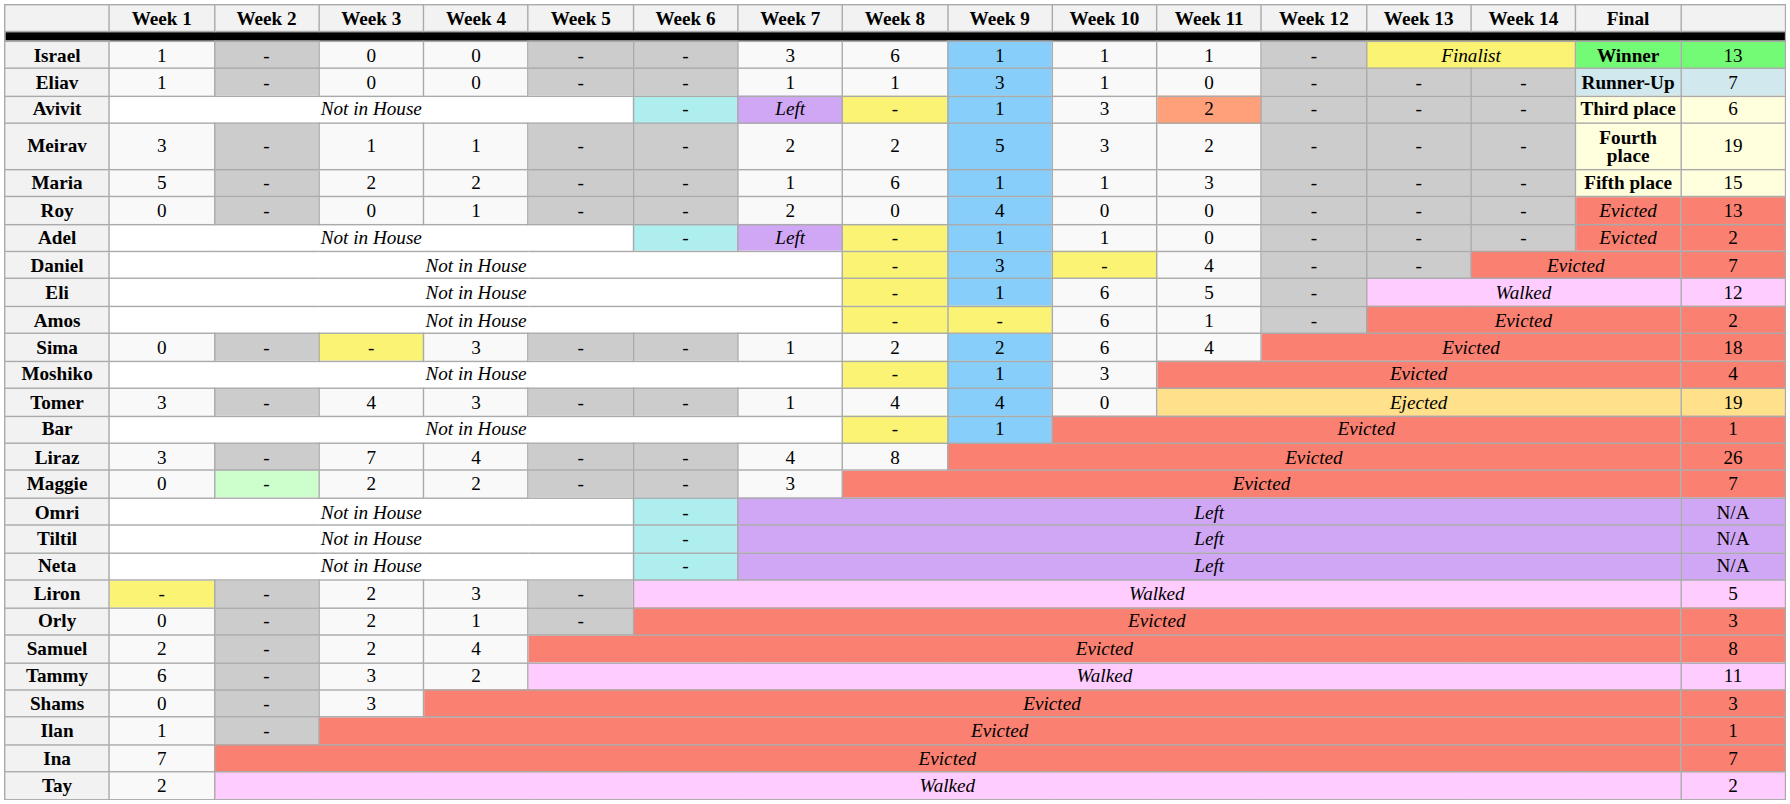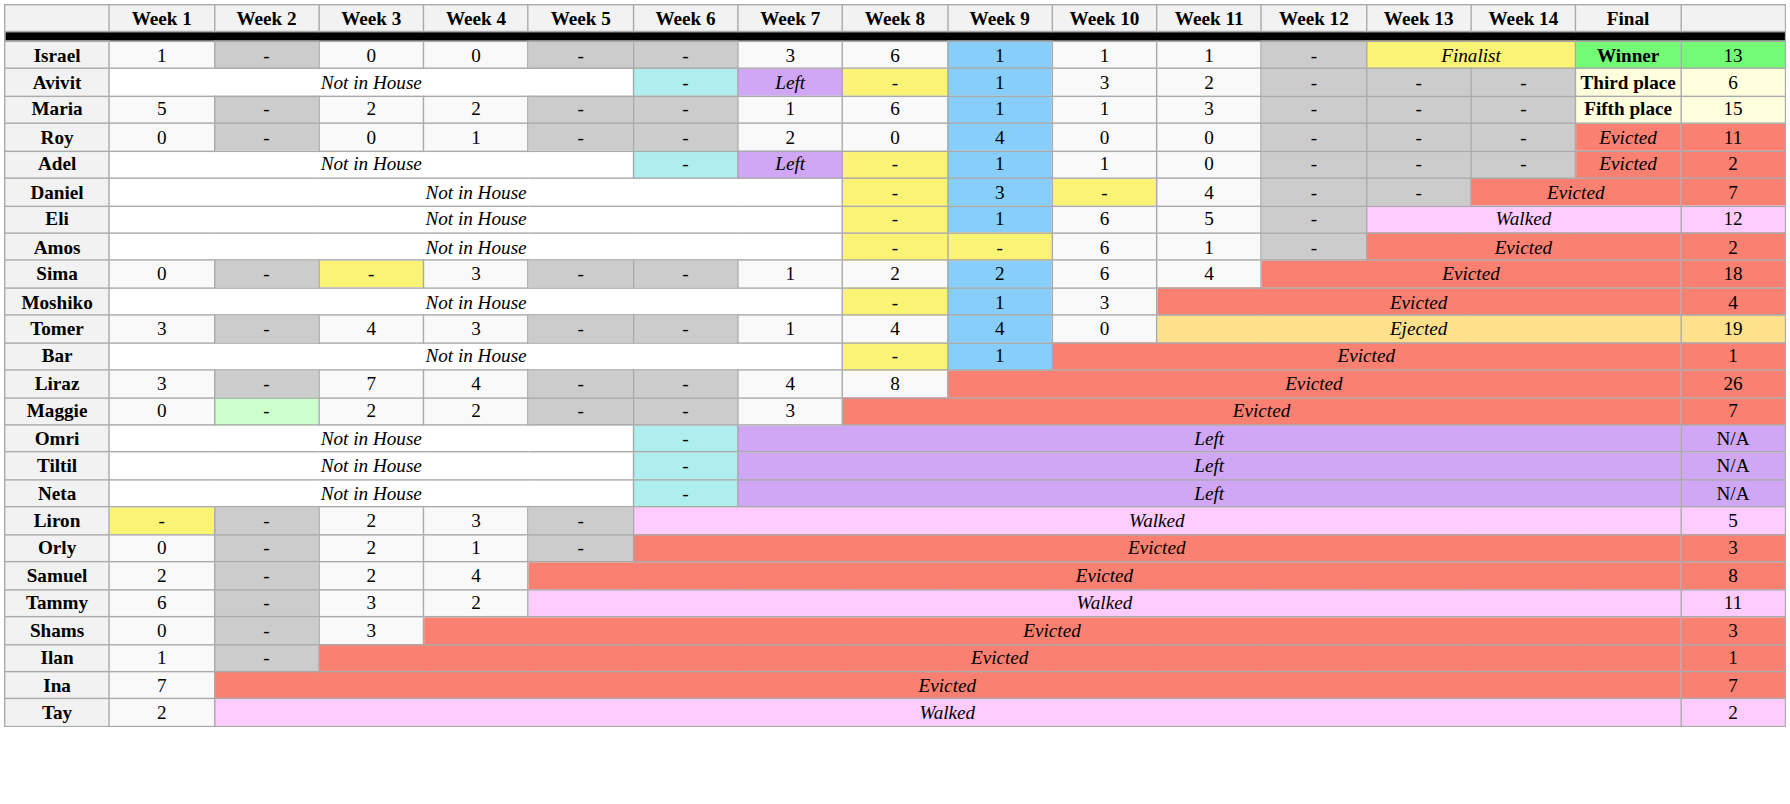 <table class="wikitable" style="text-align:center; width:100%; font-size:85%; line-height:13px">
 <tr>
 <th style="width: 5%;"></th>
 <th style="width: 5%;">Week 1</th>
 <th style="width: 5%;">Week 2</th>
 <th style="width: 5%;">Week 3</th>
 <th style="width: 5%;">Week 4</th>
 <th style="width: 5%;">Week 5</th>
 <th style="width: 5%;">Week 6</th>
 <th style="width: 5%;">Week 7</th>
 <th style="width: 5%;">Week 8</th>
 <th style="width: 5%;">Week 9</th>
 <th style="width: 5%;">Week 10</th>
 <th style="width: 5%;">Week 11</th>
 <th style="width: 5%;">Week 12</th>
 <th style="width: 5%;">Week 13</th>
 <th style="width: 5%;">Week 14</th>
 <th style="width: 5%;">Final</th>
 <th style="width: 5%;"></th>
 </tr>
 <tr>
 <th colspan="17" style="background-color: black;"></th>
 </tr>
 <tr>
 <th>Israel</th>
 <td>1</td>
 <td style="background-color: #ccc;">-</td>
 <td>0</td>
 <td>0</td>
 <td style="background-color: #ccc;">-</td>
 <td style="background-color: #ccc;">-</td>
 <td>3</td>
 <td>6</td>
 <td bgcolor="#87CEFA">1</td>
 <td>1</td>
 <td>1</td>
 <td style="background-color: #ccc;">-</td>
 <td bgcolor="FBF373" colspan="2"><em>Finalist</em></td>
 <td bgcolor="73FB76"><strong>Winner</strong></td>
 <td bgcolor="73FB76">13</td>
 </tr>
 <tr>
-<th>Eliav</th>
-<td>1</td>
-<td style="background-color: #ccc;">-</td>
-<td>0</td>
-<td>0</td>
-<td style="background-color: #ccc;">-</td>
-<td style="background-color: #ccc;">-</td>
-<td>1</td>
-<td>1</td>
-<td bgcolor="#87CEFA">3</td>
-<td>1</td>
-<td>0</td>
-<td style="background-color: #ccc;">-</td>
-<td style="background-color: #ccc;">-</td>
-<td style="background-color: #ccc;">-</td>
-<td bgcolor="D1E8EF"><strong>Runner-Up</strong></td>
-<td bgcolor="D1E8EF">7</td>
-</tr>
-<tr>
 <th>Avivit</th>
 <td colspan="5" style="background-color: white;"><em>Not in House</em></td>
 <td style="background-color: #AFEEEE;">-</td>
 <td style="background:#D0A7F4"><em>Left</em></td>
 <td bgcolor="FBF373">-</td>
 <td bgcolor="#87CEFA">1</td>
 <td>3</td>
-<td style="background: lightsalmon;">2</td>
+<td>2</td>
 <td style="background-color: #ccc;">-</td>
 <td style="background-color: #ccc;">-</td>
 <td style="background-color: #ccc;">-</td>
 <td bgcolor="FFFFDD"><strong>Third place</strong></td>
 <td bgcolor="FFFFDD">6</td>
-</tr>
-<tr>
-<th>Meirav</th>
-<td>3</td>
-<td style="background-color: #ccc;">-</td>
-<td>1</td>
-<td>1</td>
-<td style="background-color: #ccc;">-</td>
-<td style="background-color: #ccc;">-</td>
-<td>2</td>
-<td>2</td>
-<td bgcolor="#87CEFA">5</td>
-<td>3</td>
-<td>2</td>
-<td style="background-color: #ccc;">-</td>
-<td style="background-color: #ccc;">-</td>
-<td style="background-color: #ccc;">-</td>
-<td bgcolor="FFFFDD"><strong>Fourth place</strong></td>
-<td bgcolor="FFFFDD">19</td>
 </tr>
 <tr>
 <th>Maria</th>
 <td>5</td>
 <td style="background-color: #ccc;">-</td>
 <td>2</td>
 <td>2</td>
 <td style="background-color: #ccc;">-</td>
 <td style="background-color: #ccc;">-</td>
 <td>1</td>
 <td>6</td>
 <td bgcolor="#87CEFA">1</td>
 <td>1</td>
 <td>3</td>
 <td style="background-color: #ccc;">-</td>
 <td style="background-color: #ccc;">-</td>
 <td style="background-color: #ccc;">-</td>
 <td bgcolor="FFFFDD"><strong>Fifth place</strong></td>
 <td bgcolor="FFFFDD">15</td>
 </tr>
 <tr>
 <th>Roy</th>
 <td>0</td>
 <td style="background-color: #ccc;">-</td>
 <td>0</td>
 <td>1</td>
 <td style="background-color: #ccc;">-</td>
 <td style="background-color: #ccc;">-</td>
 <td>2</td>
 <td>0</td>
 <td bgcolor="#87CEFA">4</td>
 <td>0</td>
 <td>0</td>
 <td style="background-color: #ccc;">-</td>
 <td style="background-color: #ccc;">-</td>
 <td style="background-color: #ccc;">-</td>
 <td colspan="1" style="background:#fa8072"><em>Evicted</em></td>
-<td style="background:#fa8072">13</td>
+<td style="background:#fa8072">11</td>
 </tr>
 <tr>
 <th>Adel</th>
 <td colspan="5" style="background-color: white;"><em>Not in House</em></td>
 <td style="background-color: #AFEEEE;">-</td>
 <td style="background:#D0A7F4"><em>Left</em></td>
 <td bgcolor="FBF373">-</td>
 <td bgcolor="#87CEFA">1</td>
 <td>1</td>
 <td>0</td>
 <td style="background-color: #ccc;">-</td>
 <td style="background-color: #ccc;">-</td>
 <td style="background-color: #ccc;">-</td>
 <td colspan="1" style="background:#fa8072"><em>Evicted</em></td>
 <td style="background:#fa8072">2</td>
 </tr>
 <tr>
 <th>Daniel</th>
 <td colspan="7" style="background-color: white;"><em>Not in House</em></td>
 <td bgcolor="FBF373">-</td>
 <td bgcolor="#87CEFA">3</td>
 <td bgcolor="FBF373">-</td>
 <td>4</td>
 <td style="background-color: #ccc;">-</td>
 <td style="background-color: #ccc;">-</td>
 <td colspan="2" style="background:#fa8072"><em>Evicted</em></td>
 <td style="background:#fa8072">7</td>
 </tr>
 <tr>
 <th>Eli</th>
 <td colspan="7" style="background-color: white;"><em>Not in House</em></td>
 <td bgcolor="FBF373">-</td>
 <td bgcolor="#87CEFA">1</td>
 <td>6</td>
 <td>5</td>
 <td style="background-color: #ccc;">-</td>
 <td colspan="3" style="background:#ffccff"><em>Walked</em></td>
 <td style="background:#FFCCFF">12</td>
 </tr>
 <tr>
 <th>Amos</th>
 <td colspan="7" style="background-color: white;"><em>Not in House</em></td>
 <td bgcolor="FBF373">-</td>
 <td bgcolor="FBF373">-</td>
 <td>6</td>
 <td>1</td>
 <td style="background-color: #ccc;">-</td>
 <td colspan="3" style="background:#fa8072"><em>Evicted</em></td>
 <td style="background:#fa8072">2</td>
 </tr>
 <tr>
 <th>Sima</th>
 <td>0</td>
 <td style="background-color: #ccc;">-</td>
 <td bgcolor="FBF373">-</td>
 <td>3</td>
 <td style="background-color: #ccc;">-</td>
 <td style="background-color: #ccc;">-</td>
 <td>1</td>
 <td>2</td>
 <td bgcolor="#87CEFA">2</td>
 <td>6</td>
 <td>4</td>
 <td colspan="4" style="background:#fa8072"><em>Evicted</em></td>
 <td style="background:#fa8072">18</td>
 </tr>
 <tr>
 <th>Moshiko</th>
 <td colspan="7" style="background-color: white;"><em>Not in House</em></td>
 <td bgcolor="FBF373">-</td>
 <td bgcolor="#87CEFA">1</td>
 <td>3</td>
 <td colspan="5" style="background:#fa8072"><em>Evicted</em></td>
 <td style="background:#fa8072">4</td>
 </tr>
 <tr>
 <th>Tomer</th>
 <td>3</td>
 <td style="background-color: #ccc;">-</td>
 <td>4</td>
 <td>3</td>
 <td style="background-color: #ccc;">-</td>
 <td style="background-color: #ccc;">-</td>
 <td>1</td>
 <td>4</td>
 <td bgcolor="#87CEFA">4</td>
 <td>0</td>
 <td style="background:#FFE08B" colspan="5"><em>Ejected</em></td>
 <td style="background:#FFE08B">19</td>
 </tr>
 <tr>
 <th>Bar</th>
 <td colspan="7" style="background-color: white;"><em>Not in House</em></td>
 <td bgcolor="FBF373">-</td>
 <td bgcolor="#87CEFA">1</td>
 <td colspan="6" style="background:#fa8072"><em>Evicted</em></td>
 <td style="background:#fa8072">1</td>
 </tr>
 <tr>
 <th>Liraz</th>
 <td>3</td>
 <td style="background-color: #ccc;">-</td>
 <td>7</td>
 <td>4</td>
 <td style="background-color: #ccc;">-</td>
 <td style="background-color: #ccc;">-</td>
 <td>4</td>
 <td>8</td>
 <td colspan="7" style="background:#fa8072"><em>Evicted</em></td>
 <td style="background:#fa8072">26</td>
 </tr>
 <tr>
 <th>Maggie</th>
 <td>0</td>
 <td style="background-color: #cfc;">-</td>
 <td>2</td>
 <td>2</td>
 <td style="background-color: #ccc;">-</td>
 <td style="background-color: #ccc;">-</td>
 <td>3</td>
 <td colspan="8" style="background:#fa8072"><em>Evicted</em></td>
 <td style="background:#fa8072">7</td>
 </tr>
 <tr>
 <th>Omri</th>
 <td colspan="5" style="background-color: white;"><em>Not in House</em></td>
 <td style="background-color: #AFEEEE;">-</td>
 <td style="background:#D0A7F4" colspan="9"><em>Left</em></td>
 <td style="background:#D0A7F4">N/A</td>
 </tr>
 <tr>
 <th>Tiltil</th>
 <td colspan="5" style="background-color: white;"><em>Not in House</em></td>
 <td style="background-color: #AFEEEE;">-</td>
 <td style="background:#D0A7F4" colspan="9"><em>Left</em></td>
 <td style="background:#D0A7F4">N/A</td>
 </tr>
 <tr>
 <th>Neta</th>
 <td colspan="5" style="background-color: white;"><em>Not in House</em></td>
 <td style="background-color: #AFEEEE;">-</td>
 <td style="background:#D0A7F4" colspan="9"><em>Left</em></td>
 <td style="background:#D0A7F4">N/A</td>
 </tr>
 <tr>
 <th>Liron</th>
 <td bgcolor="FBF373">-</td>
 <td style="background-color: #ccc;">-</td>
 <td>2</td>
 <td>3</td>
 <td style="background-color: #ccc;">-</td>
 <td colspan="10" style="background:#ffccff"><em>Walked</em></td>
 <td style="background:#FFCCFF">5</td>
 </tr>
 <tr>
 <th>Orly</th>
 <td>0</td>
 <td style="background-color: #ccc;">-</td>
 <td>2</td>
 <td>1</td>
 <td style="background-color: #ccc;">-</td>
 <td colspan="10" style="background:#fa8072"><em>Evicted</em></td>
 <td style="background:#fa8072">3</td>
 </tr>
 <tr>
 <th>Samuel</th>
 <td>2</td>
 <td style="background-color: #ccc;">-</td>
 <td>2</td>
 <td>4</td>
 <td colspan="11" style="background:#FA8072"><em>Evicted</em></td>
 <td style="background:#FA8072">8</td>
 </tr>
 <tr>
 <th>Tammy</th>
 <td>6</td>
 <td style="background-color: #ccc;">-</td>
 <td>3</td>
 <td>2</td>
 <td colspan="11" style="background:#FFCCFF"><em>Walked</em></td>
 <td style="background:#FFCCFF">11</td>
 </tr>
 <tr>
 <th>Shams</th>
 <td>0</td>
 <td style="background-color: #ccc;">-</td>
 <td>3</td>
 <td colspan="12" style="background:#FA8072"><em>Evicted</em></td>
 <td style="background:#FA8072">3</td>
 </tr>
 <tr>
 <th>Ilan</th>
 <td>1</td>
 <td style="background-color: #ccc;">-</td>
 <td colspan="13" style="background:#FA8072"><em>Evicted</em></td>
 <td style="background:#FA8072">1</td>
 </tr>
 <tr>
 <th>Ina</th>
 <td>7</td>
 <td colspan="14" style="background:#FA8072"><em>Evicted</em></td>
 <td style="background:#FA8072">7</td>
 </tr>
 <tr>
 <th>Tay</th>
 <td>2</td>
 <td colspan="14" style="background:#FFCCFF"><em>Walked</em></td>
 <td style="background:#FFCCFF">2</td>
 </tr>
 <tr>
 </tr>
 </table>
